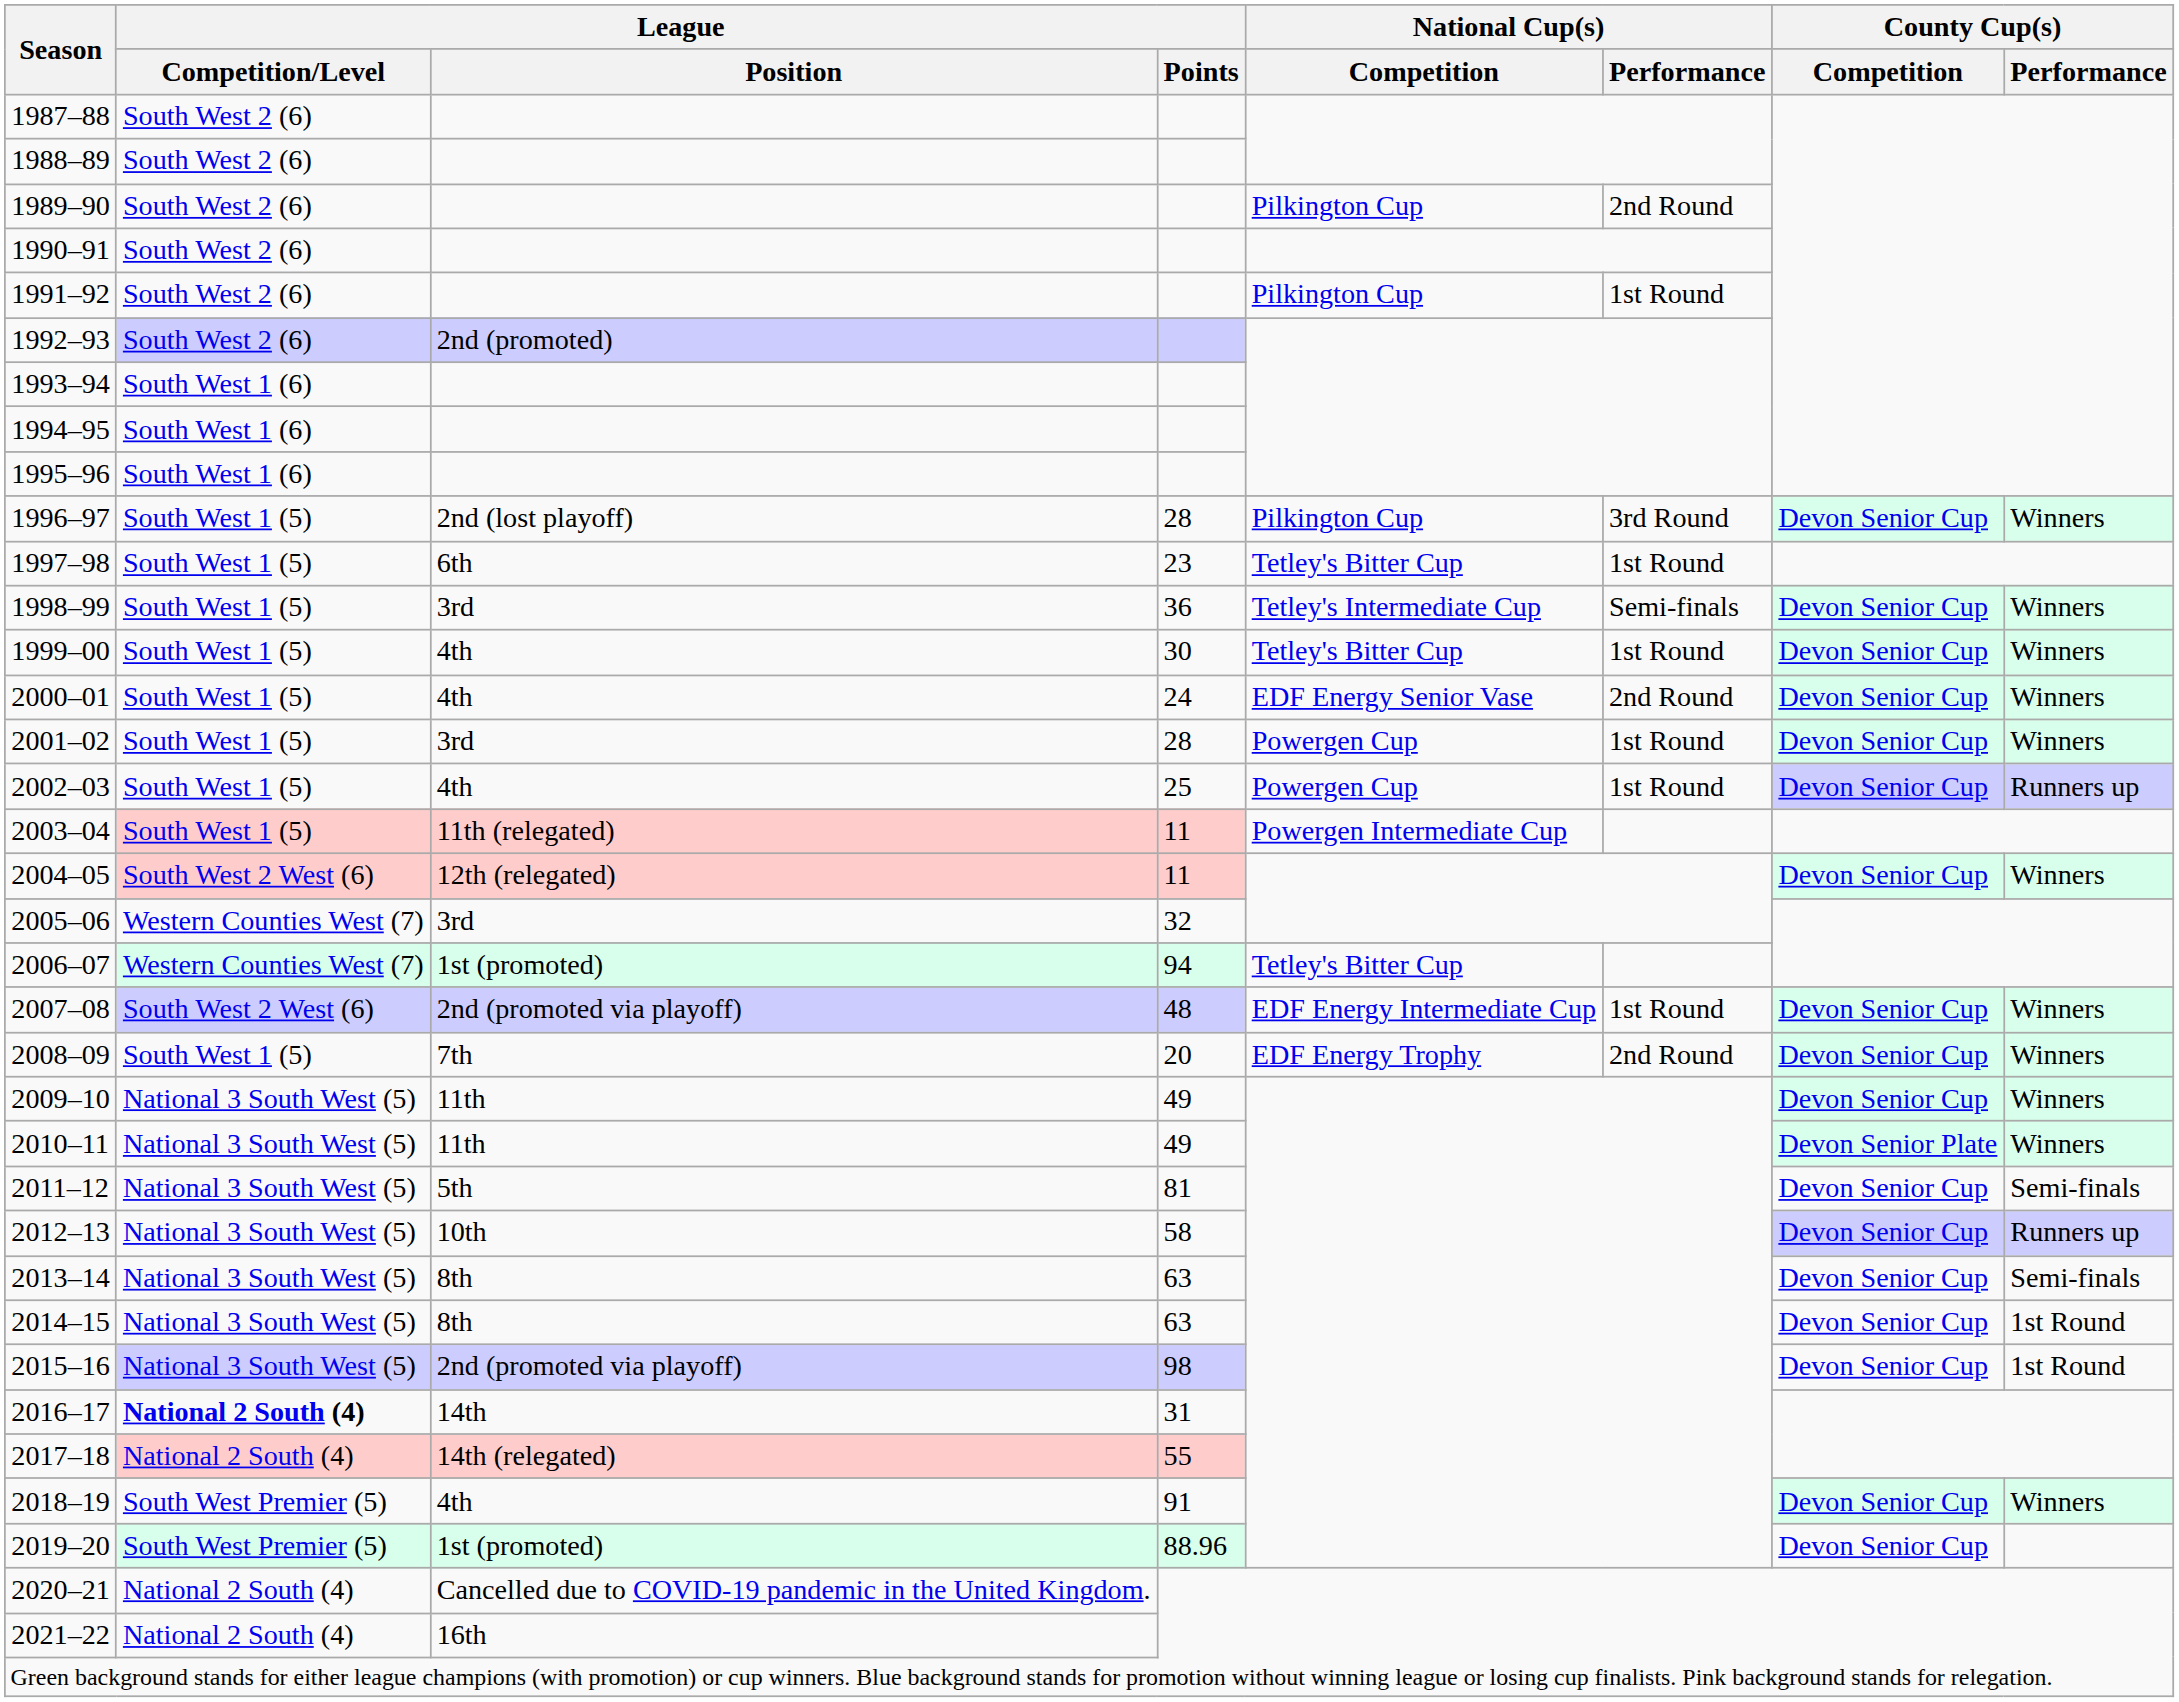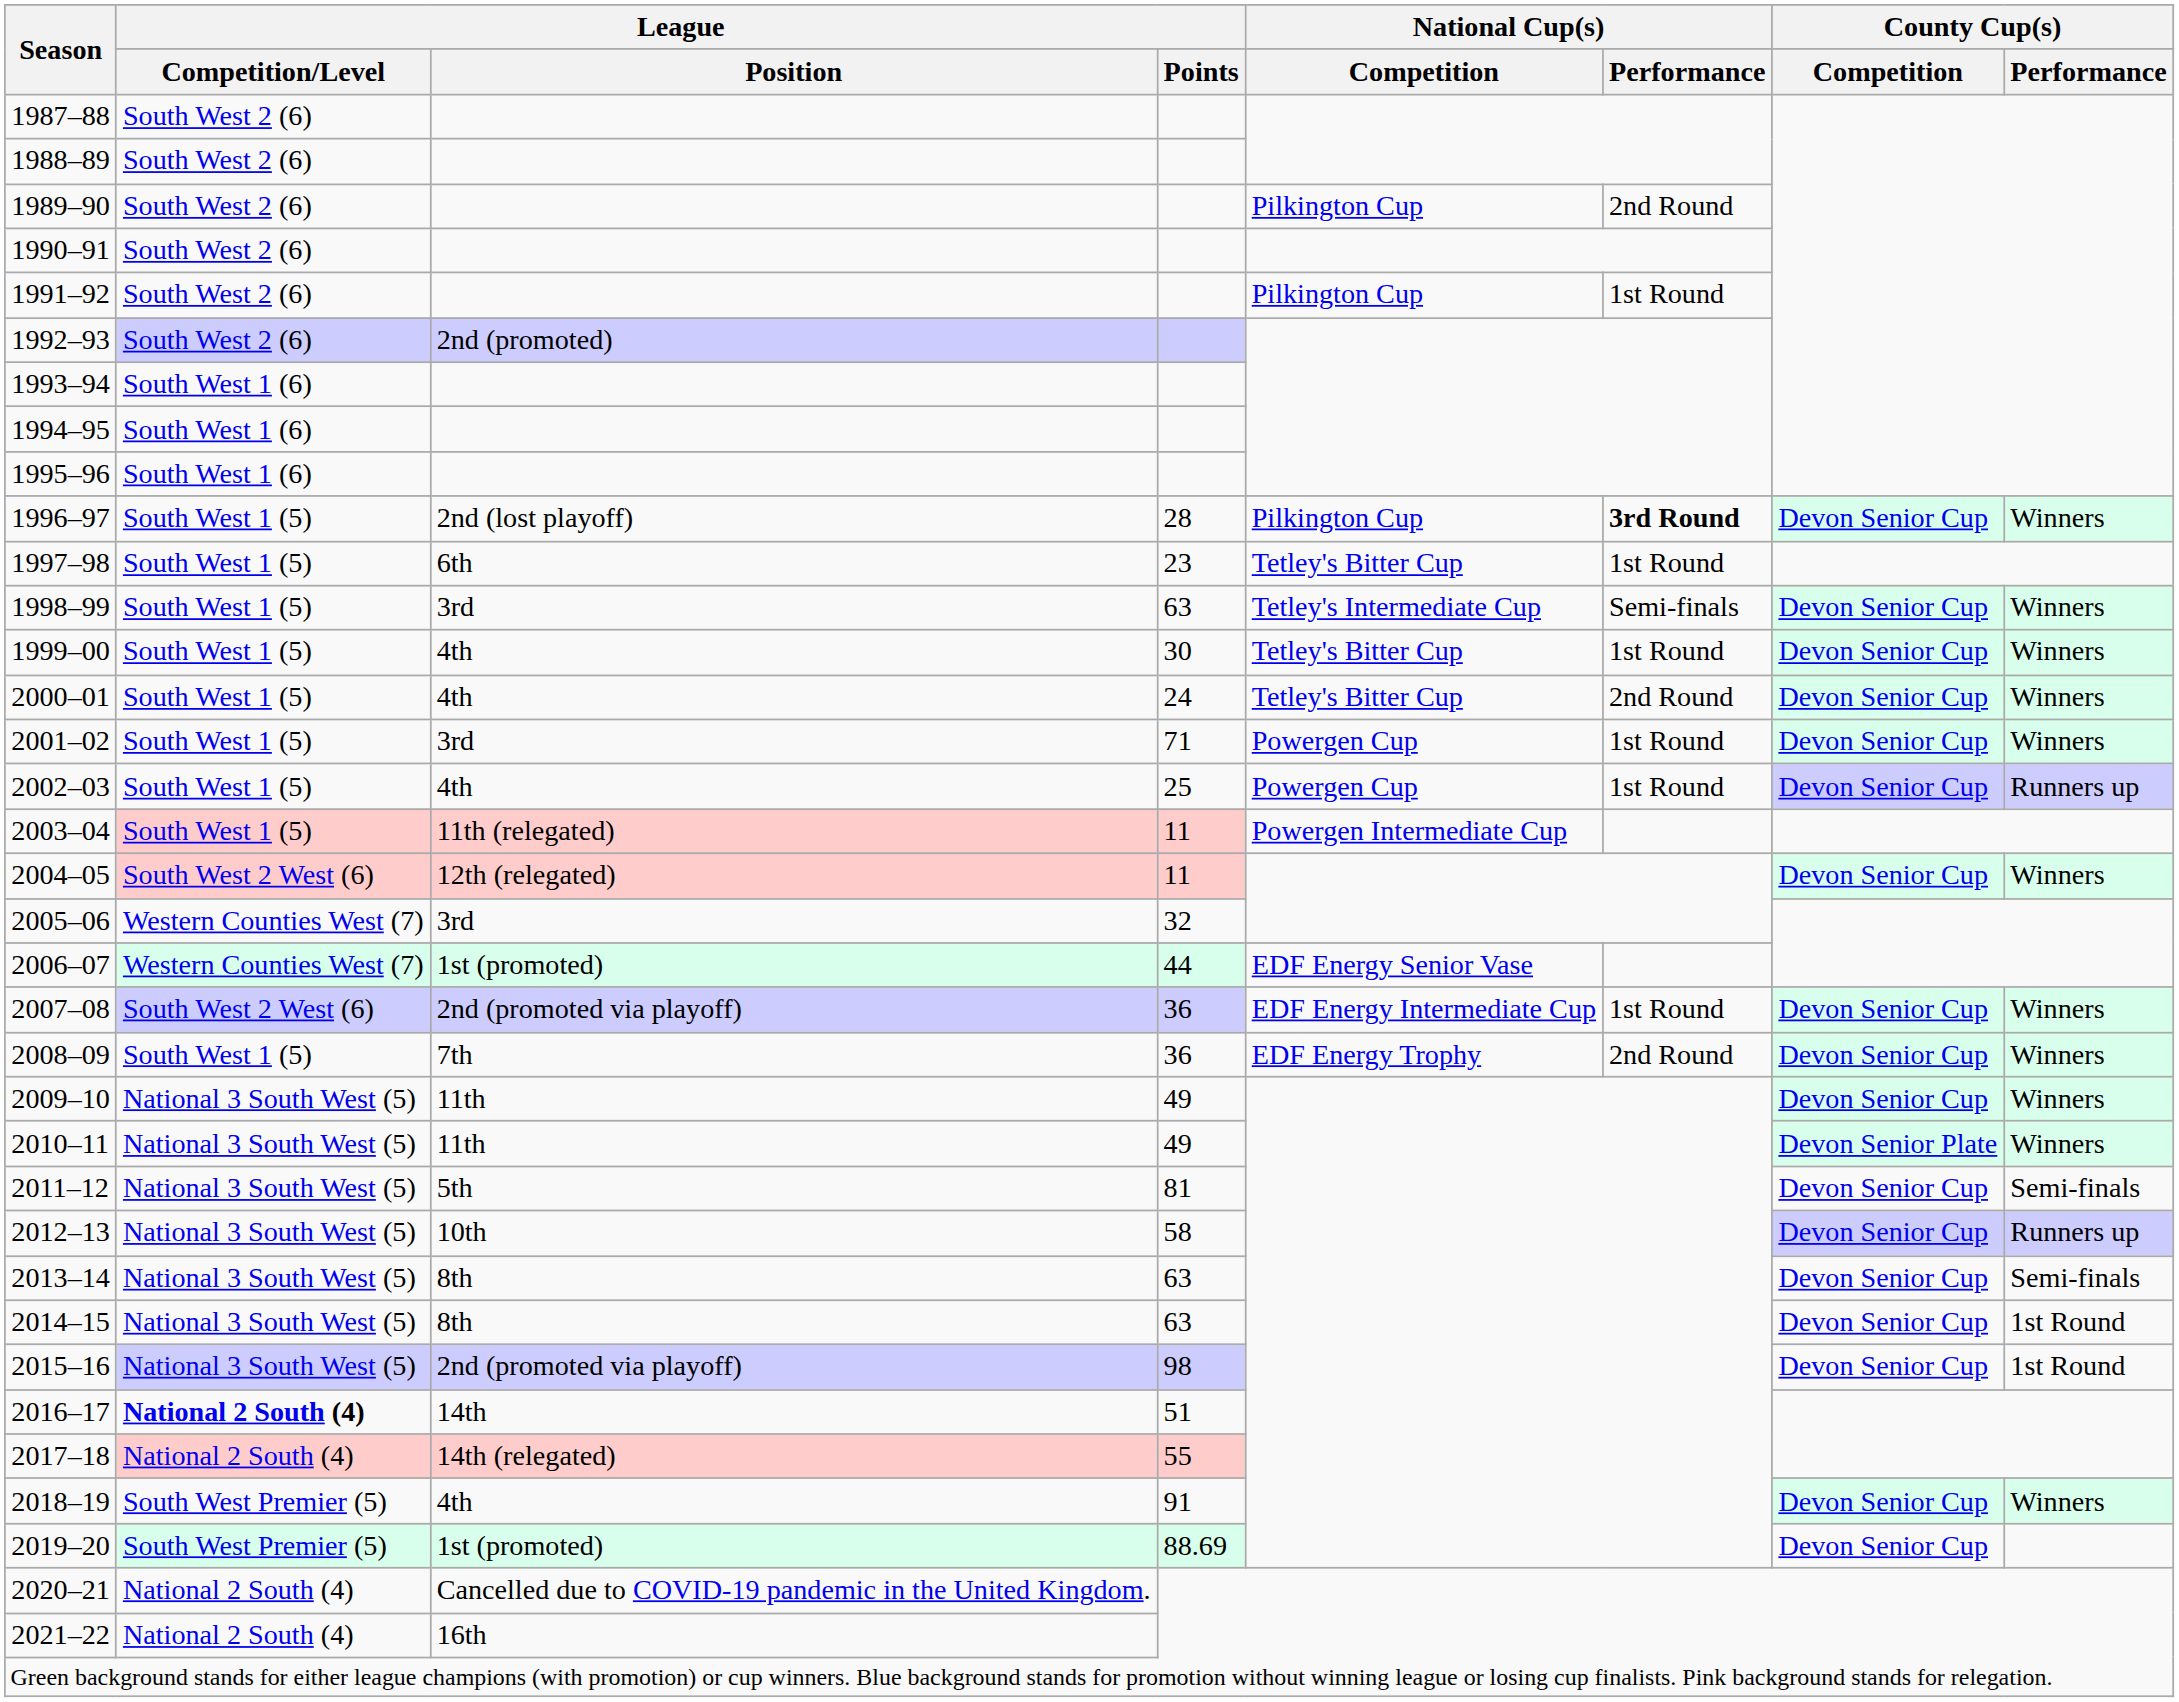 <table class="wikitable">
 <tr>
 <th rowspan="2">Season</th>
 <th colspan="3">League</th>
 <th colspan="2">National Cup(s)</th>
 <th colspan="2">County Cup(s)</th>
 </tr>
 <tr>
 <th>Competition/Level</th>
 <th>Position</th>
 <th>Points</th>
 <th>Competition</th>
 <th>Performance</th>
 <th>Competition</th>
 <th>Performance</th>
 </tr>
 <tr>
 <td>1987–88</td>
 <td><a href='#'>South West 2</a> (6)</td>
 <td></td>
 <td></td>
 <td rowspan=2 colspan=2></td>
 </tr>
 <tr>
 <td>1988–89</td>
 <td><a href='#'>South West 2</a> (6)</td>
 <td></td>
 <td></td>
 </tr>
 <tr>
 <td>1989–90</td>
 <td><a href='#'>South West 2</a> (6)</td>
 <td></td>
 <td></td>
 <td><a href='#'>Pilkington Cup</a></td>
 <td>2nd Round</td>
 </tr>
 <tr>
 <td>1990–91</td>
 <td><a href='#'>South West 2</a> (6)</td>
 <td></td>
 <td></td>
 <td rowspan=1 colspan=2></td>
 </tr>
 <tr>
 <td>1991–92</td>
 <td><a href='#'>South West 2</a> (6)</td>
 <td></td>
 <td></td>
 <td><a href='#'>Pilkington Cup</a></td>
 <td>1st Round</td>
 </tr>
 <tr>
 <td>1992–93</td>
 <td style="background:#ccccff;"><a href='#'>South West 2</a> (6)</td>
 <td style="background:#ccccff;">2nd (promoted)</td>
 <td style="background:#ccccff;"></td>
 <td rowspan=4 colspan=2></td>
 </tr>
 <tr>
 <td>1993–94</td>
 <td><a href='#'>South West 1</a> (6)</td>
 <td></td>
 <td></td>
 </tr>
 <tr>
 <td>1994–95</td>
 <td><a href='#'>South West 1</a> (6)</td>
 <td></td>
 <td></td>
 </tr>
 <tr>
 <td>1995–96</td>
 <td><a href='#'>South West 1</a> (6)</td>
 <td></td>
 <td></td>
 </tr>
 <tr>
 <td>1996–97</td>
 <td><a href='#'>South West 1</a> (5)</td>
 <td>2nd (lost playoff)</td>
 <td>28</td>
 <td><a href='#'>Pilkington Cup</a></td>
-<td>3rd Round</td>
+<td><strong>3rd Round</strong></td>
 <td style="background:#d8ffeb;"><a href='#'>Devon Senior Cup</a></td>
 <td style="background:#d8ffeb;">Winners</td>
 </tr>
 <tr>
 <td>1997–98</td>
 <td><a href='#'>South West 1</a> (5)</td>
 <td>6th</td>
 <td>23</td>
 <td><a href='#'>Tetley's Bitter Cup</a></td>
 <td>1st Round</td>
 </tr>
 <tr>
 <td>1998–99</td>
 <td><a href='#'>South West 1</a> (5)</td>
 <td>3rd</td>
-<td>36</td>
+<td>63</td>
 <td><a href='#'>Tetley's Intermediate Cup</a></td>
 <td>Semi-finals</td>
 <td style="background:#d8ffeb;"><a href='#'>Devon Senior Cup</a></td>
 <td style="background:#d8ffeb;">Winners</td>
 </tr>
 <tr>
 <td>1999–00</td>
 <td><a href='#'>South West 1</a> (5)</td>
 <td>4th</td>
 <td>30</td>
 <td><a href='#'>Tetley's Bitter Cup</a></td>
 <td>1st Round</td>
 <td style="background:#d8ffeb;"><a href='#'>Devon Senior Cup</a></td>
 <td style="background:#d8ffeb;">Winners</td>
 </tr>
 <tr>
 <td>2000–01</td>
 <td><a href='#'>South West 1</a> (5)</td>
 <td>4th</td>
 <td>24</td>
-<td><a href='#'>EDF Energy Senior Vase</a></td>
+<td><a href='#'>Tetley's Bitter Cup</a></td>
 <td>2nd Round</td>
 <td style="background:#d8ffeb;"><a href='#'>Devon Senior Cup</a></td>
 <td style="background:#d8ffeb;">Winners</td>
 </tr>
 <tr>
 <td>2001–02</td>
 <td><a href='#'>South West 1</a> (5)</td>
 <td>3rd</td>
-<td>28</td>
+<td>71</td>
 <td><a href='#'>Powergen Cup</a></td>
 <td>1st Round</td>
 <td style="background:#d8ffeb;"><a href='#'>Devon Senior Cup</a></td>
 <td style="background:#d8ffeb;">Winners</td>
 </tr>
 <tr>
 <td>2002–03</td>
 <td><a href='#'>South West 1</a> (5)</td>
 <td>4th</td>
 <td>25</td>
 <td><a href='#'>Powergen Cup</a></td>
 <td>1st Round</td>
 <td style="background:#ccccff;"><a href='#'>Devon Senior Cup</a></td>
 <td style="background:#ccccff;">Runners up</td>
 </tr>
 <tr>
 <td>2003–04</td>
 <td style="background:#ffcccc;"><a href='#'>South West 1</a> (5)</td>
 <td style="background:#ffcccc;">11th (relegated)</td>
 <td style="background:#ffcccc;">11</td>
 <td><a href='#'>Powergen Intermediate Cup</a></td>
 <td></td>
 </tr>
 <tr>
 <td>2004–05</td>
 <td style="background:#ffcccc;"><a href='#'>South West 2 West</a> (6)</td>
 <td style="background:#ffcccc;">12th (relegated)</td>
 <td style="background:#ffcccc;">11</td>
 <td rowspan=2 colspan=2></td>
 <td style="background:#d8ffeb;"><a href='#'>Devon Senior Cup</a></td>
 <td style="background:#d8ffeb;">Winners</td>
 </tr>
 <tr>
 <td>2005–06</td>
 <td><a href='#'>Western Counties West</a> (7)</td>
 <td>3rd</td>
 <td>32</td>
 </tr>
 <tr>
 <td>2006–07</td>
 <td style="background:#d8ffeb;"><a href='#'>Western Counties West</a> (7)</td>
 <td style="background:#d8ffeb;">1st (promoted)</td>
-<td style="background:#d8ffeb;">94</td>
-<td><a href='#'>Tetley's Bitter Cup</a></td>
+<td style="background:#d8ffeb;">44</td>
+<td><a href='#'>EDF Energy Senior Vase</a></td>
 <td></td>
 </tr>
 <tr>
 <td>2007–08</td>
 <td style="background:#ccccff;"><a href='#'>South West 2 West</a> (6)</td>
 <td style="background:#ccccff;">2nd (promoted via playoff)</td>
-<td style="background:#ccccff;">48</td>
+<td style="background:#ccccff;">36</td>
 <td><a href='#'>EDF Energy Intermediate Cup</a></td>
 <td>1st Round</td>
 <td style="background:#d8ffeb;"><a href='#'>Devon Senior Cup</a></td>
 <td style="background:#d8ffeb;">Winners</td>
 </tr>
 <tr>
 <td>2008–09</td>
 <td><a href='#'>South West 1</a> (5)</td>
 <td>7th</td>
-<td>20</td>
+<td>36</td>
 <td><a href='#'>EDF Energy Trophy</a></td>
 <td>2nd Round</td>
 <td style="background:#d8ffeb;"><a href='#'>Devon Senior Cup</a></td>
 <td style="background:#d8ffeb;">Winners</td>
 </tr>
 <tr>
 <td>2009–10</td>
 <td><a href='#'>National 3 South West</a> (5)</td>
 <td>11th</td>
 <td>49</td>
 <td rowspan=11 colspan=2></td>
 <td style="background:#d8ffeb;"><a href='#'>Devon Senior Cup</a></td>
 <td style="background:#d8ffeb;">Winners</td>
 </tr>
 <tr>
 <td>2010–11</td>
 <td><a href='#'>National 3 South West</a> (5)</td>
 <td>11th</td>
 <td>49</td>
 <td style="background:#d8ffeb;"><a href='#'>Devon Senior Plate</a></td>
 <td style="background:#d8ffeb;">Winners</td>
 </tr>
 <tr>
 <td>2011–12</td>
 <td><a href='#'>National 3 South West</a> (5)</td>
 <td>5th</td>
 <td>81</td>
 <td><a href='#'>Devon Senior Cup</a></td>
 <td>Semi-finals</td>
 </tr>
 <tr>
 <td>2012–13</td>
 <td><a href='#'>National 3 South West</a> (5)</td>
 <td>10th</td>
 <td>58</td>
 <td style="background:#ccccff;"><a href='#'>Devon Senior Cup</a></td>
 <td style="background:#ccccff;">Runners up</td>
 </tr>
 <tr>
 <td>2013–14</td>
 <td><a href='#'>National 3 South West</a> (5)</td>
 <td>8th</td>
 <td>63</td>
 <td><a href='#'>Devon Senior Cup</a></td>
 <td>Semi-finals</td>
 </tr>
 <tr>
 <td>2014–15</td>
 <td><a href='#'>National 3 South West</a> (5)</td>
 <td>8th</td>
 <td>63</td>
 <td><a href='#'>Devon Senior Cup</a></td>
 <td>1st Round</td>
 </tr>
 <tr>
 <td>2015–16</td>
 <td style="background:#ccccff;"><a href='#'>National 3 South West</a> (5)</td>
 <td style="background:#ccccff;">2nd (promoted via playoff)</td>
 <td style="background:#ccccff;">98</td>
 <td><a href='#'>Devon Senior Cup</a></td>
 <td>1st Round</td>
 </tr>
 <tr>
 <td>2016–17</td>
 <td><strong><a href='#'>National 2 South</a> (4)</strong></td>
 <td>14th</td>
-<td>31</td>
+<td>51</td>
 <td rowspan=2 colspan=2></td>
 </tr>
 <tr>
 <td>2017–18</td>
 <td style="background:#ffcccc;"><a href='#'>National 2 South</a> (4)</td>
 <td style="background:#ffcccc;">14th (relegated)</td>
 <td style="background:#ffcccc;">55</td>
 </tr>
 <tr>
 <td>2018–19</td>
 <td><a href='#'>South West Premier</a> (5)</td>
 <td>4th</td>
 <td>91</td>
 <td style="background:#d8ffeb;"><a href='#'>Devon Senior Cup</a></td>
 <td style="background:#d8ffeb;">Winners</td>
 </tr>
 <tr>
 <td>2019–20</td>
 <td style="background:#d8ffeb;"><a href='#'>South West Premier</a> (5)</td>
 <td style="background:#d8ffeb;">1st (promoted)</td>
-<td style="background:#d8ffeb;">88.96</td>
+<td style="background:#d8ffeb;">88.69</td>
 <td><a href='#'>Devon Senior Cup</a></td>
 <td></td>
 </tr>
 <tr>
 <td>2020–21</td>
 <td><a href='#'>National 2 South</a> (4)</td>
 <td>Cancelled due to <a href='#'>COVID-19 pandemic in the United Kingdom</a>.</td>
 </tr>
 <tr>
 <td>2021–22</td>
 <td><a href='#'>National 2 South</a> (4)</td>
 <td>16th</td>
 </tr>
 <tr>
 <td colspan="15" style="border:0px;font-size:85%;"><span>Green background</span> stands for either league champions (with promotion) or cup winners. <span>Blue background</span> stands for promotion without winning league or losing cup finalists. <span>Pink background</span> stands for relegation.<br></td>
 </tr>
 </table>
